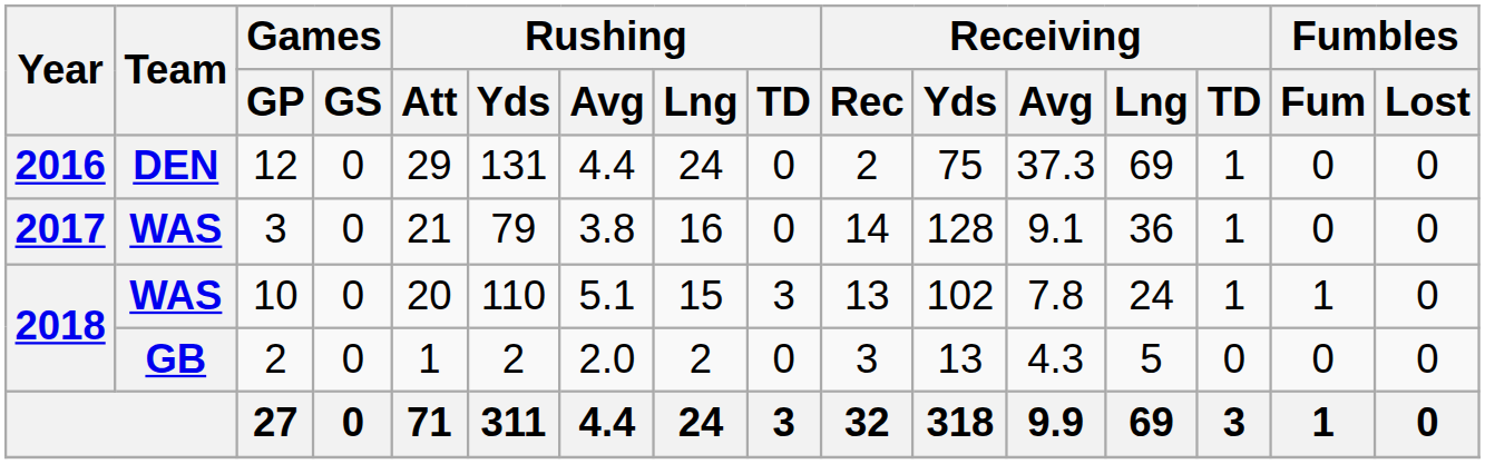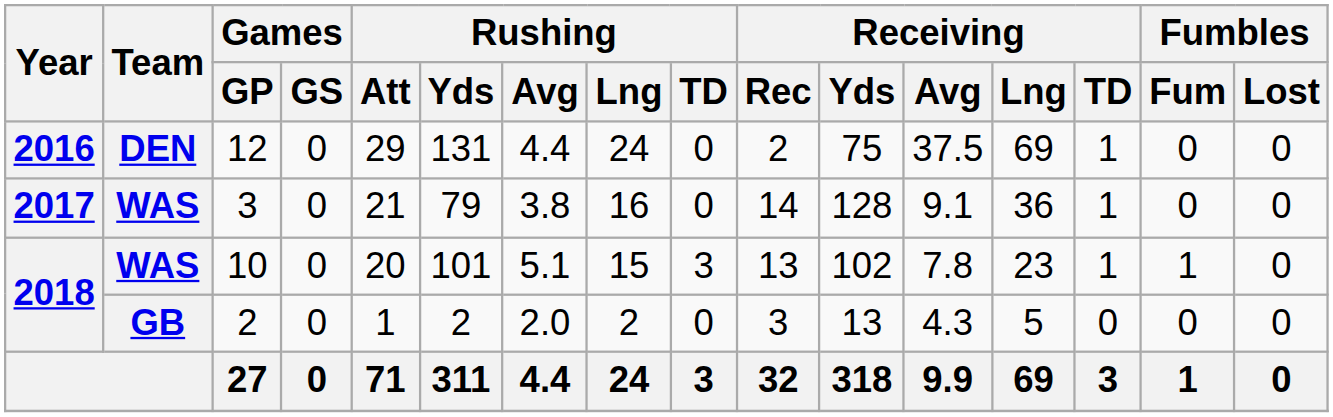 <table class="wikitable" style="text-align: center;">
 <tr>
 <th rowspan="2">Year</th>
 <th rowspan="2">Team</th>
 <th colspan="2">Games</th>
 <th colspan="5">Rushing</th>
 <th colspan="5">Receiving</th>
 <th colspan="2">Fumbles</th>
 </tr>
 <tr>
 <th>GP</th>
 <th>GS</th>
 <th>Att</th>
 <th>Yds</th>
 <th>Avg</th>
 <th>Lng</th>
 <th>TD</th>
 <th>Rec</th>
 <th>Yds</th>
 <th>Avg</th>
 <th>Lng</th>
 <th>TD</th>
 <th>Fum</th>
 <th>Lost</th>
 </tr>
 <tr>
 <th><a href='#'>2016</a></th>
 <th><a href='#'>DEN</a></th>
 <td>12</td>
 <td>0</td>
 <td>29</td>
 <td>131</td>
 <td>4.4</td>
 <td>24</td>
 <td>0</td>
 <td>2</td>
 <td>75</td>
-<td>37.3</td>
+<td>37.5</td>
 <td>69</td>
 <td>1</td>
 <td>0</td>
 <td>0</td>
 </tr>
 <tr>
 <th><a href='#'>2017</a></th>
 <th><a href='#'>WAS</a></th>
 <td>3</td>
 <td>0</td>
 <td>21</td>
 <td>79</td>
 <td>3.8</td>
 <td>16</td>
 <td>0</td>
 <td>14</td>
 <td>128</td>
 <td>9.1</td>
 <td>36</td>
 <td>1</td>
 <td>0</td>
 <td>0</td>
 </tr>
 <tr>
 <th rowspan="2"><a href='#'>2018</a></th>
 <th><a href='#'>WAS</a></th>
 <td>10</td>
 <td>0</td>
 <td>20</td>
-<td>110</td>
+<td>101</td>
 <td>5.1</td>
 <td>15</td>
 <td>3</td>
 <td>13</td>
 <td>102</td>
 <td>7.8</td>
-<td>24</td>
+<td>23</td>
 <td>1</td>
 <td>1</td>
 <td>0</td>
 </tr>
 <tr>
 <th><a href='#'>GB</a></th>
 <td>2</td>
 <td>0</td>
 <td>1</td>
 <td>2</td>
 <td>2.0</td>
 <td>2</td>
 <td>0</td>
 <td>3</td>
 <td>13</td>
 <td>4.3</td>
 <td>5</td>
 <td>0</td>
 <td>0</td>
 <td>0</td>
 </tr>
 <tr>
 <th colspan="2"></th>
 <th>27</th>
 <th>0</th>
 <th>71</th>
 <th>311</th>
 <th>4.4</th>
 <th>24</th>
 <th>3</th>
 <th>32</th>
 <th>318</th>
 <th>9.9</th>
 <th>69</th>
 <th>3</th>
 <th>1</th>
 <th>0</th>
 </tr>
 <tr>
 </tr>
 </table>
